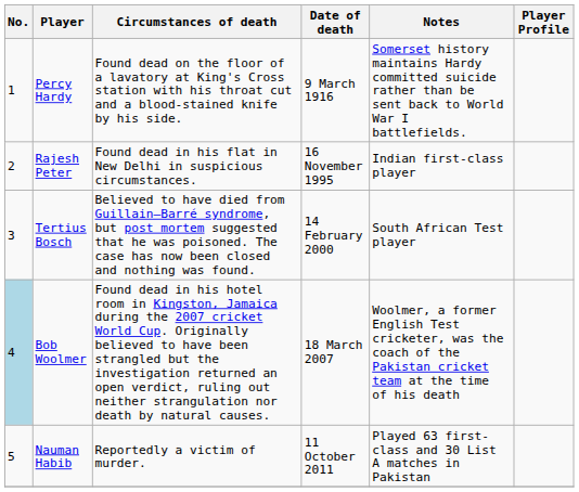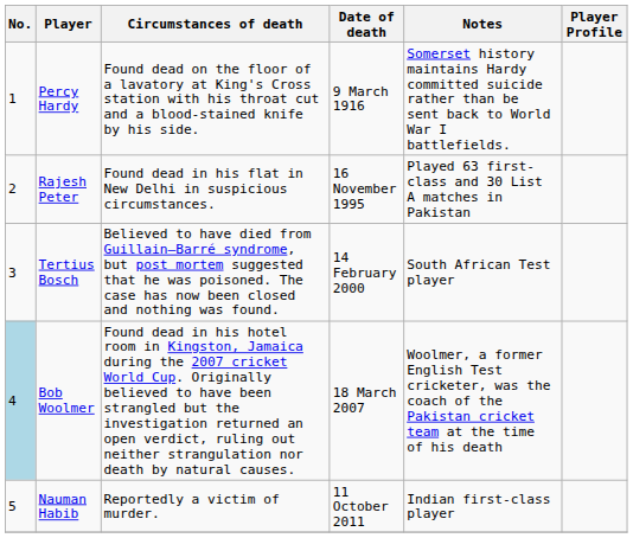 <table class="wikitable">
 <tr>
 <th>No.</th>
 <th>Player</th>
 <th>Circumstances of death</th>
 <th>Date of death</th>
 <th>Notes</th>
 <th>Player Profile</th>
 </tr>
 <tr>
 <td>1</td>
 <td> <a href='#'>Percy Hardy</a></td>
 <td>Found dead on the floor of a lavatory at King's Cross station with his throat cut and a blood-stained knife by his side.</td>
 <td>9 March 1916</td>
 <td><a href='#'>Somerset</a> history maintains Hardy committed suicide rather than be sent back to World War I battlefields.</td>
 <td></td>
 </tr>
 <tr>
 <td>2</td>
 <td> <a href='#'>Rajesh Peter</a></td>
 <td>Found dead in his flat in New Delhi in suspicious circumstances.</td>
 <td>16 November 1995</td>
-<td>Indian first-class player</td>
+<td>Played 63 first-class and 30 List A matches in Pakistan</td>
 <td></td>
 </tr>
 <tr>
 <td>3</td>
 <td> <a href='#'>Tertius Bosch</a></td>
 <td>Believed to have died from <a href='#'>Guillain–Barré syndrome</a>, but <a href='#'>post mortem</a> suggested that he was poisoned. The case has now been closed and nothing was found.</td>
 <td>14 February 2000</td>
 <td>South African Test player</td>
 <td></td>
 </tr>
 <tr>
 <td style="background: lightblue;">4</td>
 <td> <a href='#'>Bob Woolmer</a></td>
 <td>Found dead in his hotel room in <a href='#'>Kingston, Jamaica</a> during the <a href='#'>2007 cricket World Cup</a>. Originally believed to have been strangled but the investigation returned an open verdict, ruling out neither strangulation nor death by natural causes.</td>
 <td>18 March 2007</td>
 <td>Woolmer, a former English Test cricketer, was the coach of the <a href='#'>Pakistan cricket team</a> at the time of his death</td>
 <td></td>
 </tr>
 <tr>
 <td>5</td>
 <td> <a href='#'>Nauman Habib</a></td>
 <td>Reportedly a victim of murder.</td>
 <td>11 October 2011</td>
-<td>Played 63 first-class and 30 List A matches in Pakistan</td>
+<td>Indian first-class player</td>
 <td></td>
 </tr>
 <tr>
 </tr>
 </table>
